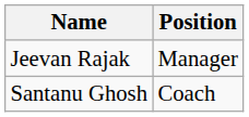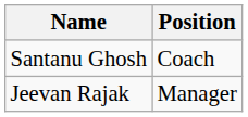 <table class="wikitable">
 <tr>
 <th>Name</th>
 <th>Position</th>
 </tr>
 <tr>
+<td> Santanu Ghosh</td>
+<td>Coach</td>
+</tr>
+<tr>
 <td> Jeevan Rajak</td>
 <td>Manager</td>
 </tr>
-<tr>
-<td> Santanu Ghosh</td>
-<td>Coach</td>
-</tr>
 </table>
